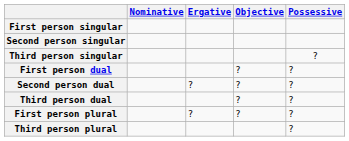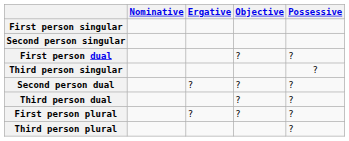 <table class="wikitable">
 <tr>
 <th></th>
 <th><a href='#'>Nominative</a></th>
 <th><a href='#'>Ergative</a></th>
 <th><a href='#'>Objective</a></th>
 <th><a href='#'>Possessive</a></th>
 </tr>
 <tr align="center">
 <th>First person singular</th>
 <td></td>
 <td></td>
 <td></td>
 <td></td>
 </tr>
 <tr align="center">
 <th>Second person singular</th>
 <td></td>
 <td></td>
 <td></td>
 <td></td>
 </tr>
+<tr>
+<th>First person <a href='#'>dual</a></th>
+<td></td>
+<td></td>
+<td>?</td>
+<td>?</td>
+</tr>
 <tr align="center">
 <th>Third person singular</th>
 <td></td>
 <td></td>
 <td></td>
-<td>?</td>
-</tr>
-<tr>
-<th>First person <a href='#'>dual</a></th>
-<td></td>
-<td></td>
-<td>?</td>
 <td>?</td>
 </tr>
 <tr>
 <th>Second person dual</th>
 <td></td>
 <td>?</td>
 <td>?</td>
 <td>?</td>
 </tr>
 <tr>
 <th>Third person dual</th>
 <td></td>
 <td></td>
 <td>?</td>
 <td>?</td>
 </tr>
 <tr>
 <th>First person plural</th>
 <td></td>
 <td>?</td>
 <td>?</td>
 <td>?</td>
 </tr>
 <tr>
 <th>Third person plural</th>
 <td></td>
 <td></td>
 <td></td>
 <td>?</td>
 </tr>
 </table>
